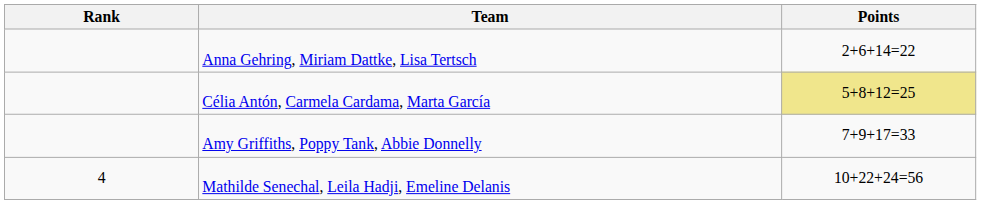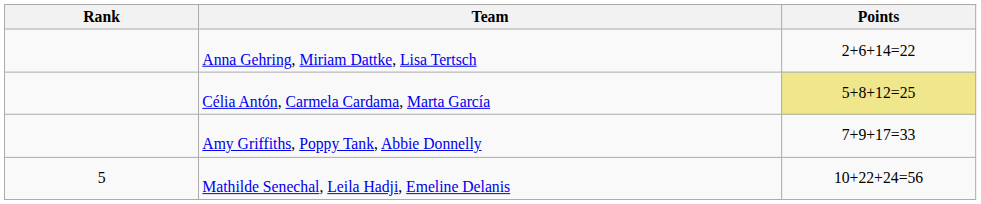 <table class="wikitable" style="text-align:center;" width="50%">
 <tr>
 </tr>
 <tr>
 <th width=10%>Rank</th>
 <th width=30%>Team</th>
 <th width=10%>Points</th>
 </tr>
 <tr>
 <td></td>
 <td align=left><br><a href='#'>Anna Gehring</a>, <a href='#'>Miriam Dattke</a>, <a href='#'>Lisa Tertsch</a></td>
 <td>2+6+14=22</td>
 </tr>
 <tr>
 <td></td>
 <td align=left><br><a href='#'>Célia Antón</a>, <a href='#'>Carmela Cardama</a>, <a href='#'>Marta García</a></td>
 <td style="background: khaki;">5+8+12=25</td>
 </tr>
 <tr>
 <td></td>
 <td align=left><br><a href='#'>Amy Griffiths</a>, <a href='#'>Poppy Tank</a>, <a href='#'>Abbie Donnelly</a></td>
 <td>7+9+17=33</td>
 </tr>
 <tr>
-<td>4</td>
+<td>5</td>
 <td align=left><br><a href='#'>Mathilde Senechal</a>, <a href='#'>Leila Hadji</a>, <a href='#'>Emeline Delanis</a></td>
 <td>10+22+24=56</td>
 </tr>
 </table>
